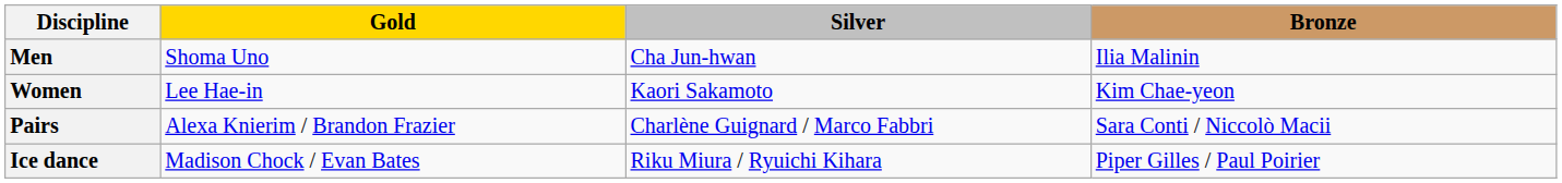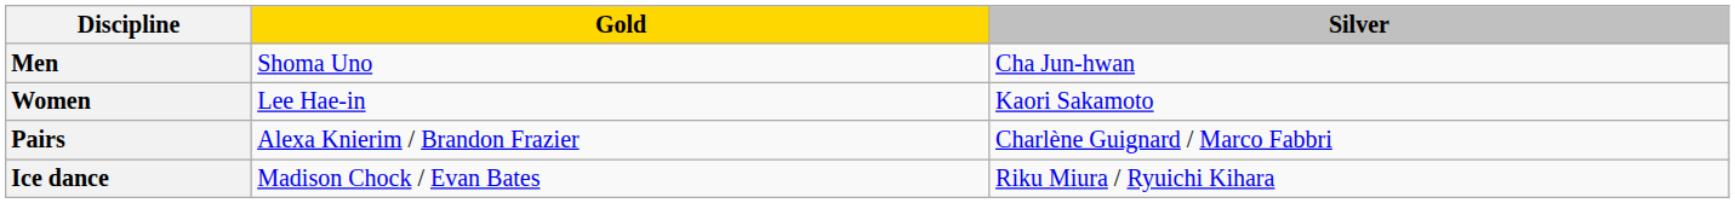 <table class="wikitable unsortable" style="text-align:left; width:90%;">
 <tr>
 <th scope="col" style="text-align:center; width:10%">Discipline</th>
 <td scope="col" style="text-align:center; width:30%; background:gold"><strong>Gold</strong></td>
 <td scope="col" style="text-align:center; width:30%; background:silver"><strong>Silver</strong></td>
-<td scope="col" style="text-align:center; width:30%; background:#c96"><strong>Bronze</strong></td>
 </tr>
 <tr>
 <th scope="row" style="text-align:left">Men</th>
 <td> <a href='#'>Shoma Uno</a></td>
 <td> <a href='#'>Cha Jun-hwan</a></td>
-<td> <a href='#'>Ilia Malinin</a></td>
 </tr>
 <tr>
 <th scope="row" style="text-align:left">Women</th>
 <td> <a href='#'>Lee Hae-in</a></td>
 <td> <a href='#'>Kaori Sakamoto</a></td>
-<td> <a href='#'>Kim Chae-yeon</a></td>
 </tr>
 <tr>
 <th scope="row" style="text-align:left">Pairs</th>
 <td> <a href='#'>Alexa Knierim</a> / <a href='#'>Brandon Frazier</a></td>
 <td> <a href='#'>Charlène Guignard</a> / <a href='#'>Marco Fabbri</a></td>
-<td> <a href='#'>Sara Conti</a> / <a href='#'>Niccolò Macii</a></td>
 </tr>
 <tr>
 <th scope="row" style="text-align:left">Ice dance</th>
 <td> <a href='#'>Madison Chock</a> / <a href='#'>Evan Bates</a></td>
 <td> <a href='#'>Riku Miura</a> / <a href='#'>Ryuichi Kihara</a></td>
-<td> <a href='#'>Piper Gilles</a> / <a href='#'>Paul Poirier</a></td>
 </tr>
 </table>
